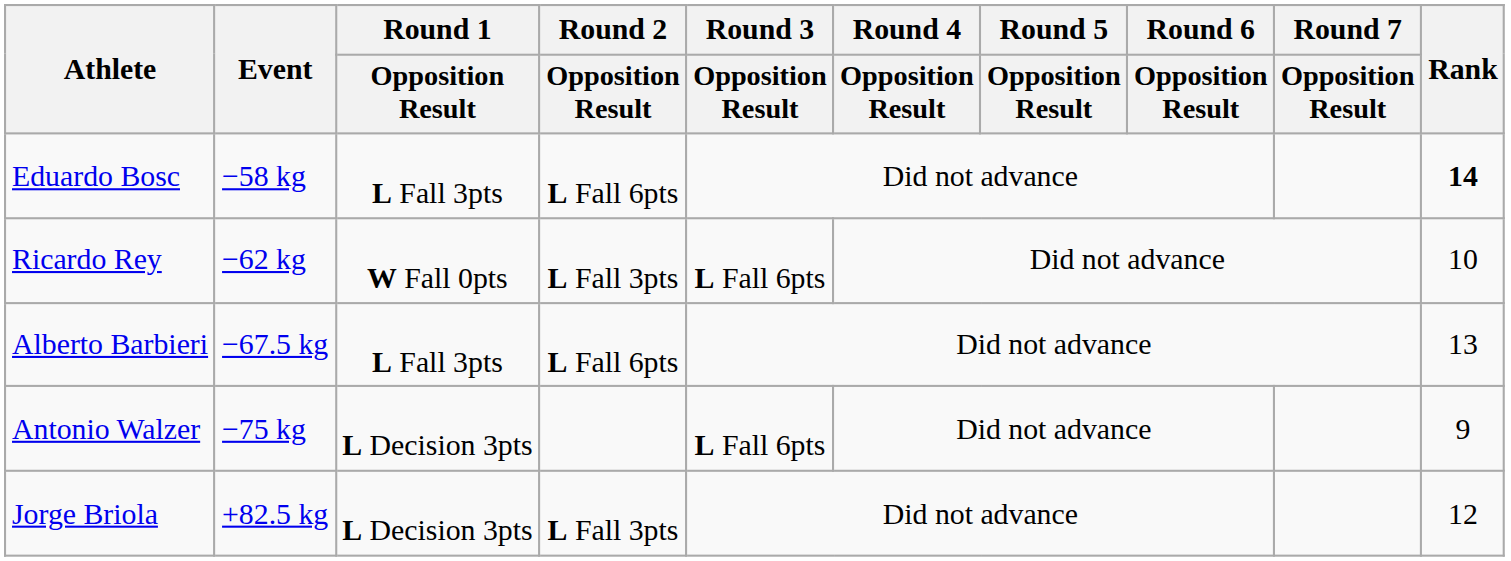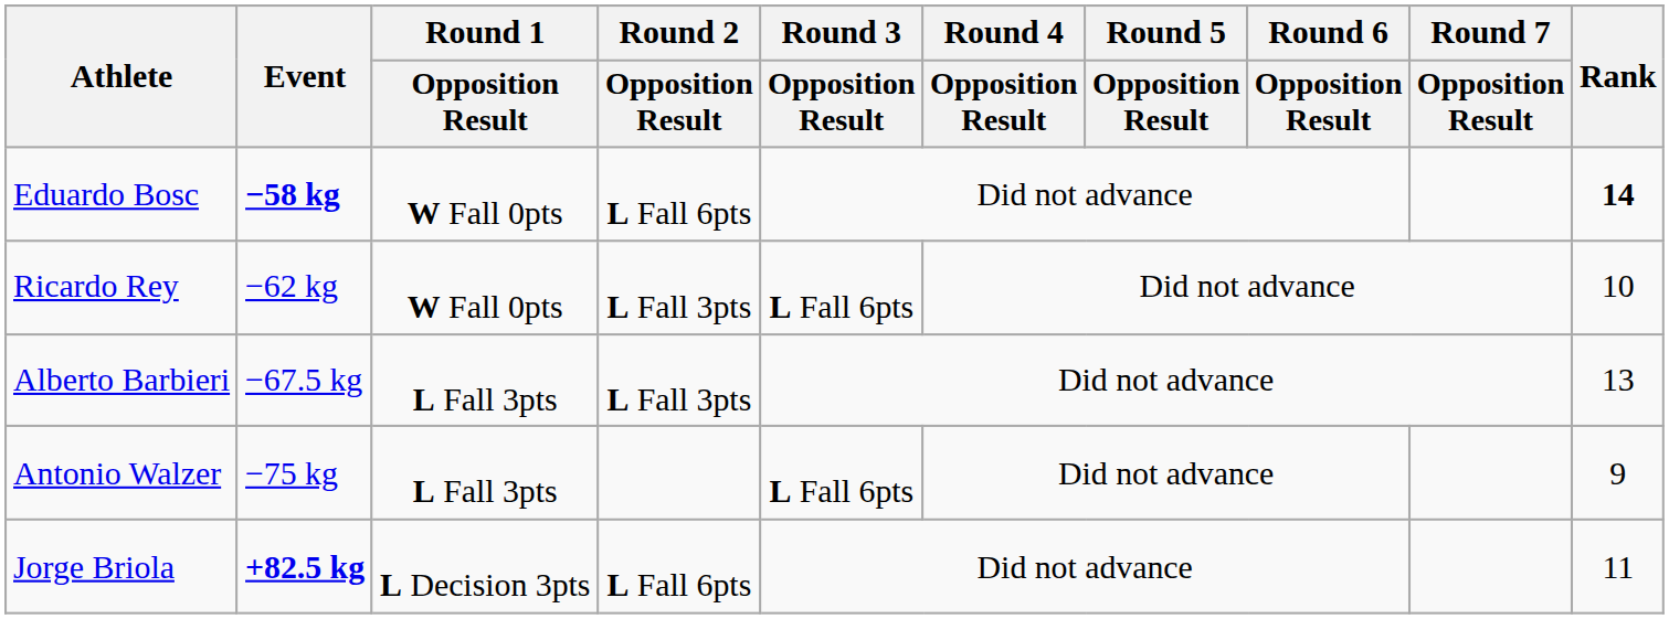 <table class=wikitable style=font-size:90%;text-align:center>
 <tr>
 <th rowspan=2>Athlete</th>
 <th rowspan=2>Event</th>
 <th>Round 1</th>
 <th>Round 2</th>
 <th>Round 3</th>
 <th>Round 4</th>
 <th>Round 5</th>
 <th>Round 6</th>
 <th>Round 7</th>
 <th rowspan=2>Rank</th>
 </tr>
 <tr style="font-size: 95%">
 <th>Opposition<br>Result</th>
 <th>Opposition<br>Result</th>
 <th>Opposition<br>Result</th>
 <th>Opposition<br>Result</th>
 <th>Opposition<br>Result</th>
 <th>Opposition<br>Result</th>
 <th>Opposition<br>Result</th>
 </tr>
 <tr>
 <td align=left><a href='#'>Eduardo Bosc</a></td>
-<td align=left><a href='#'>−58 kg</a></td>
-<td><br><strong>L</strong> Fall 3pts</td>
+<td align=left><strong><a href='#'>−58 kg</a></strong></td>
+<td><br><strong>W</strong> Fall 0pts</td>
 <td><br><strong>L</strong> Fall 6pts</td>
 <td colspan=4>Did not advance</td>
 <td></td>
 <td><strong>14</strong></td>
 </tr>
 <tr>
 <td align=left><a href='#'>Ricardo Rey</a></td>
 <td align=left><a href='#'>−62 kg</a></td>
 <td><br><strong>W</strong> Fall 0pts</td>
 <td><br><strong>L</strong> Fall 3pts</td>
 <td><br><strong>L</strong> Fall 6pts</td>
 <td colspan=4>Did not advance</td>
 <td>10</td>
 </tr>
 <tr>
 <td align=left><a href='#'>Alberto Barbieri</a></td>
 <td align=left><a href='#'>−67.5 kg</a></td>
 <td><br><strong>L</strong> Fall 3pts</td>
-<td><br><strong>L</strong> Fall 6pts</td>
+<td><br><strong>L</strong> Fall 3pts</td>
 <td colspan=5>Did not advance</td>
 <td>13</td>
 </tr>
 <tr>
 <td align=left><a href='#'>Antonio Walzer</a></td>
 <td align=left><a href='#'>−75 kg</a></td>
-<td><br><strong>L</strong> Decision 3pts</td>
+<td><br><strong>L</strong> Fall 3pts</td>
 <td></td>
 <td><br><strong>L</strong> Fall 6pts</td>
 <td colspan=3>Did not advance</td>
 <td></td>
 <td>9</td>
 </tr>
 <tr>
 <td align=left><a href='#'>Jorge Briola</a></td>
-<td align=left><a href='#'>+82.5 kg</a></td>
+<td align=left><strong><a href='#'>+82.5 kg</a></strong></td>
 <td><br><strong>L</strong> Decision 3pts</td>
-<td><br><strong>L</strong> Fall 3pts</td>
+<td><br><strong>L</strong> Fall 6pts</td>
 <td colspan=4>Did not advance</td>
 <td></td>
-<td>12</td>
+<td>11</td>
 </tr>
 </table>
